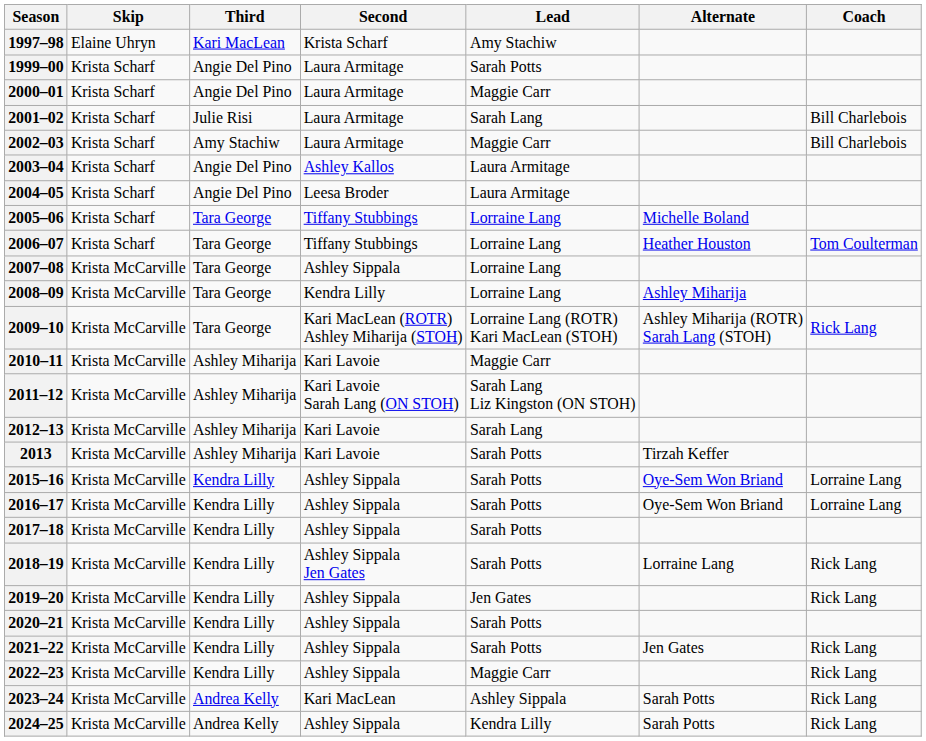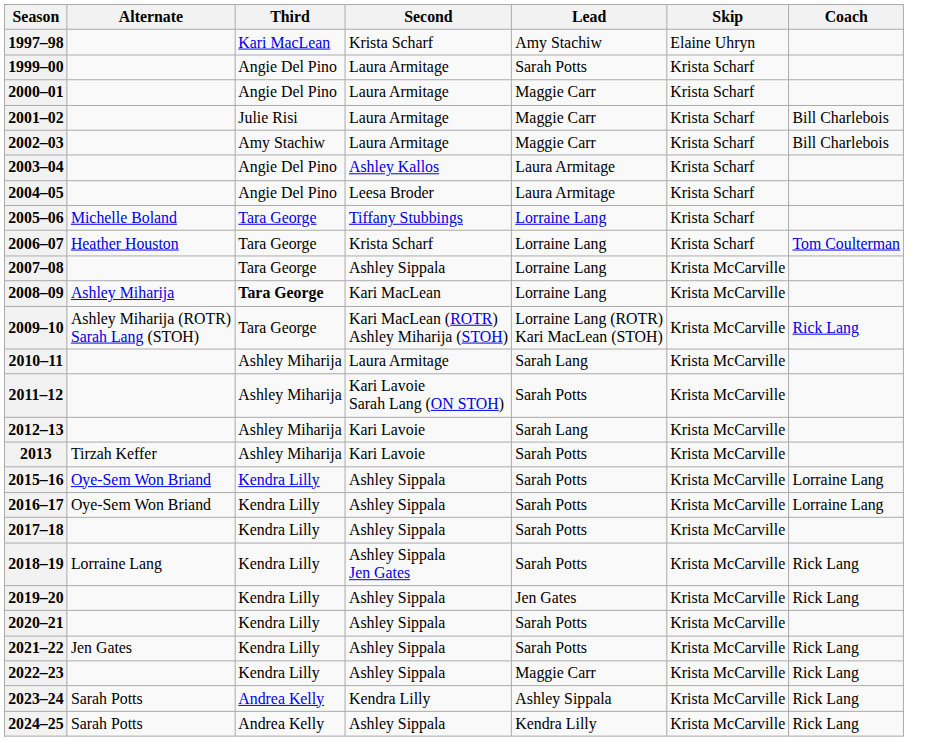 <table class="wikitable">
 <tr>
 <th scope="col">Season</th>
-<th scope="col">Skip</th>
+<th scope="col">Alternate</th>
 <th scope="col">Third</th>
 <th scope="col">Second</th>
 <th scope="col">Lead</th>
-<th scope="col">Alternate</th>
+<th scope="col">Skip</th>
 <th scope="col">Coach</th>
 </tr>
 <tr>
 <th scope="row">1997–98</th>
-<td>Elaine Uhryn</td>
+<td></td>
 <td><a href='#'>Kari MacLean</a></td>
 <td>Krista Scharf</td>
 <td>Amy Stachiw</td>
-<td></td>
+<td>Elaine Uhryn</td>
 <td></td>
 </tr>
 <tr>
 <th scope="row">1999–00</th>
-<td>Krista Scharf</td>
+<td></td>
 <td>Angie Del Pino</td>
 <td>Laura Armitage</td>
 <td>Sarah Potts</td>
-<td></td>
+<td>Krista Scharf</td>
 <td></td>
 </tr>
 <tr>
 <th scope="row">2000–01</th>
-<td>Krista Scharf</td>
+<td></td>
 <td>Angie Del Pino</td>
 <td>Laura Armitage</td>
 <td>Maggie Carr</td>
-<td></td>
+<td>Krista Scharf</td>
 <td></td>
 </tr>
 <tr>
 <th scope="row">2001–02</th>
-<td>Krista Scharf</td>
+<td></td>
 <td>Julie Risi</td>
 <td>Laura Armitage</td>
-<td>Sarah Lang</td>
-<td></td>
+<td>Maggie Carr</td>
+<td>Krista Scharf</td>
 <td>Bill Charlebois</td>
 </tr>
 <tr>
 <th scope="row">2002–03</th>
-<td>Krista Scharf</td>
+<td></td>
 <td>Amy Stachiw</td>
 <td>Laura Armitage</td>
 <td>Maggie Carr</td>
-<td></td>
+<td>Krista Scharf</td>
 <td>Bill Charlebois</td>
 </tr>
 <tr>
 <th scope="row">2003–04</th>
-<td>Krista Scharf</td>
+<td></td>
 <td>Angie Del Pino</td>
 <td><a href='#'>Ashley Kallos</a></td>
 <td>Laura Armitage</td>
-<td></td>
+<td>Krista Scharf</td>
 <td></td>
 </tr>
 <tr>
 <th scope="row">2004–05</th>
-<td>Krista Scharf</td>
+<td></td>
 <td>Angie Del Pino</td>
 <td>Leesa Broder</td>
 <td>Laura Armitage</td>
-<td></td>
+<td>Krista Scharf</td>
 <td></td>
 </tr>
 <tr>
 <th scope="row">2005–06</th>
-<td>Krista Scharf</td>
+<td><a href='#'>Michelle Boland</a></td>
 <td><a href='#'>Tara George</a></td>
 <td><a href='#'>Tiffany Stubbings</a></td>
 <td><a href='#'>Lorraine Lang</a></td>
-<td><a href='#'>Michelle Boland</a></td>
+<td>Krista Scharf</td>
 <td></td>
 </tr>
 <tr>
 <th scope="row">2006–07</th>
+<td><a href='#'>Heather Houston</a></td>
+<td>Tara George</td>
 <td>Krista Scharf</td>
-<td>Tara George</td>
-<td>Tiffany Stubbings</td>
 <td>Lorraine Lang</td>
-<td><a href='#'>Heather Houston</a></td>
+<td>Krista Scharf</td>
 <td><a href='#'>Tom Coulterman</a></td>
 </tr>
 <tr>
 <th scope="row">2007–08</th>
-<td>Krista McCarville</td>
+<td></td>
 <td>Tara George</td>
 <td>Ashley Sippala</td>
 <td>Lorraine Lang</td>
-<td></td>
+<td>Krista McCarville</td>
 <td></td>
 </tr>
 <tr>
 <th scope="row">2008–09</th>
+<td><a href='#'>Ashley Miharija</a></td>
+<td><strong>Tara George</strong></td>
+<td>Kari MacLean</td>
+<td>Lorraine Lang</td>
 <td>Krista McCarville</td>
-<td>Tara George</td>
-<td>Kendra Lilly</td>
-<td>Lorraine Lang</td>
-<td><a href='#'>Ashley Miharija</a></td>
 <td></td>
 </tr>
 <tr>
 <th scope="row">2009–10</th>
-<td>Krista McCarville</td>
+<td>Ashley Miharija (ROTR) <br> <a href='#'>Sarah Lang</a> (STOH)</td>
 <td>Tara George</td>
 <td>Kari MacLean (<a href='#'>ROTR</a>) <br> Ashley Miharija (<a href='#'>STOH</a>)</td>
 <td>Lorraine Lang (ROTR) <br> Kari MacLean (STOH)</td>
-<td>Ashley Miharija (ROTR) <br> <a href='#'>Sarah Lang</a> (STOH)</td>
+<td>Krista McCarville</td>
 <td><a href='#'>Rick Lang</a></td>
 </tr>
 <tr>
 <th scope="row">2010–11</th>
+<td></td>
+<td>Ashley Miharija</td>
+<td>Laura Armitage</td>
+<td>Sarah Lang</td>
 <td>Krista McCarville</td>
-<td>Ashley Miharija</td>
-<td>Kari Lavoie</td>
-<td>Maggie Carr</td>
-<td></td>
 <td></td>
 </tr>
 <tr>
 <th scope="row">2011–12</th>
-<td>Krista McCarville</td>
+<td></td>
 <td>Ashley Miharija</td>
 <td>Kari Lavoie <br> Sarah Lang (<a href='#'>ON STOH</a>)</td>
-<td>Sarah Lang <br> Liz Kingston (ON STOH)</td>
-<td></td>
+<td>Sarah Potts</td>
+<td>Krista McCarville</td>
 <td></td>
 </tr>
 <tr>
 <th scope="row">2012–13</th>
-<td>Krista McCarville</td>
+<td></td>
 <td>Ashley Miharija</td>
 <td>Kari Lavoie</td>
 <td>Sarah Lang</td>
-<td></td>
+<td>Krista McCarville</td>
 <td></td>
 </tr>
 <tr>
 <th scope="row">2013</th>
-<td>Krista McCarville</td>
+<td>Tirzah Keffer</td>
 <td>Ashley Miharija</td>
 <td>Kari Lavoie</td>
 <td>Sarah Potts</td>
-<td>Tirzah Keffer</td>
+<td>Krista McCarville</td>
 <td></td>
 </tr>
 <tr>
 <th scope="row">2015–16</th>
-<td>Krista McCarville</td>
+<td><a href='#'>Oye-Sem Won Briand</a></td>
 <td><a href='#'>Kendra Lilly</a></td>
 <td>Ashley Sippala</td>
 <td>Sarah Potts</td>
-<td><a href='#'>Oye-Sem Won Briand</a></td>
+<td>Krista McCarville</td>
 <td>Lorraine Lang</td>
 </tr>
 <tr>
 <th scope="row">2016–17</th>
-<td>Krista McCarville</td>
+<td>Oye-Sem Won Briand</td>
 <td>Kendra Lilly</td>
 <td>Ashley Sippala</td>
 <td>Sarah Potts</td>
-<td>Oye-Sem Won Briand</td>
+<td>Krista McCarville</td>
 <td>Lorraine Lang</td>
 </tr>
 <tr>
 <th scope="row">2017–18</th>
-<td>Krista McCarville</td>
+<td></td>
 <td>Kendra Lilly</td>
 <td>Ashley Sippala</td>
 <td>Sarah Potts</td>
-<td></td>
+<td>Krista McCarville</td>
 <td></td>
 </tr>
 <tr>
 <th scope="row">2018–19</th>
-<td>Krista McCarville</td>
+<td>Lorraine Lang</td>
 <td>Kendra Lilly</td>
 <td>Ashley Sippala <br> <a href='#'>Jen Gates</a></td>
 <td>Sarah Potts</td>
-<td>Lorraine Lang</td>
+<td>Krista McCarville</td>
 <td>Rick Lang</td>
 </tr>
 <tr>
 <th scope="row">2019–20</th>
-<td>Krista McCarville</td>
+<td></td>
 <td>Kendra Lilly</td>
 <td>Ashley Sippala</td>
 <td>Jen Gates</td>
-<td></td>
+<td>Krista McCarville</td>
 <td>Rick Lang</td>
 </tr>
 <tr>
 <th scope="row">2020–21</th>
-<td>Krista McCarville</td>
+<td></td>
 <td>Kendra Lilly</td>
 <td>Ashley Sippala</td>
 <td>Sarah Potts</td>
-<td></td>
+<td>Krista McCarville</td>
 <td></td>
 </tr>
 <tr>
 <th scope="row">2021–22</th>
-<td>Krista McCarville</td>
+<td>Jen Gates</td>
 <td>Kendra Lilly</td>
 <td>Ashley Sippala</td>
 <td>Sarah Potts</td>
-<td>Jen Gates</td>
+<td>Krista McCarville</td>
 <td>Rick Lang</td>
 </tr>
 <tr>
 <th scope="row">2022–23</th>
-<td>Krista McCarville</td>
+<td></td>
 <td>Kendra Lilly</td>
 <td>Ashley Sippala</td>
 <td>Maggie Carr</td>
-<td></td>
+<td>Krista McCarville</td>
 <td>Rick Lang</td>
 </tr>
 <tr>
 <th scope="row">2023–24</th>
+<td>Sarah Potts</td>
+<td><a href='#'>Andrea Kelly</a></td>
+<td>Kendra Lilly</td>
+<td>Ashley Sippala</td>
 <td>Krista McCarville</td>
-<td><a href='#'>Andrea Kelly</a></td>
-<td>Kari MacLean</td>
-<td>Ashley Sippala</td>
-<td>Sarah Potts</td>
 <td>Rick Lang</td>
 </tr>
 <tr>
 <th scope="row">2024–25</th>
-<td>Krista McCarville</td>
+<td>Sarah Potts</td>
 <td>Andrea Kelly</td>
 <td>Ashley Sippala</td>
 <td>Kendra Lilly</td>
-<td>Sarah Potts</td>
+<td>Krista McCarville</td>
 <td>Rick Lang</td>
 </tr>
 </table>
